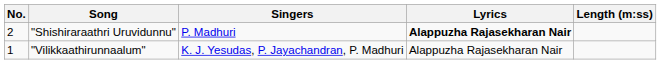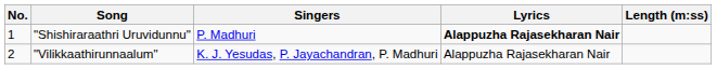 <table class="wikitable" style="font-size:95%;">
 <tr>
 <th>No.</th>
 <th>Song</th>
 <th>Singers</th>
 <th>Lyrics</th>
 <th>Length (m:ss)</th>
 </tr>
 <tr>
-<td>2</td>
+<td>1</td>
 <td>"Shishiraraathri Uruvidunnu"</td>
 <td><a href='#'>P. Madhuri</a></td>
 <td><strong>Alappuzha Rajasekharan Nair</strong></td>
 <td></td>
 </tr>
 <tr>
-<td>1</td>
+<td>2</td>
 <td>"Vilikkaathirunnaalum"</td>
 <td><a href='#'>K. J. Yesudas</a>, <a href='#'>P. Jayachandran</a>, P. Madhuri</td>
 <td>Alappuzha Rajasekharan Nair</td>
 <td></td>
 </tr>
 </table>
